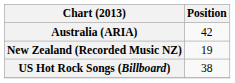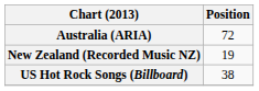 <table class="wikitable plainrowheaders sortable">
 <tr>
 <th scope="col">Chart (2013)</th>
 <th scope="col">Position</th>
 </tr>
 <tr>
 <th scope="row">Australia (ARIA)</th>
-<td align=center>42</td>
+<td align=center>72</td>
 </tr>
 <tr>
 <th scope="row">New Zealand (Recorded Music NZ)</th>
 <td align=center>19</td>
 </tr>
 <tr>
 <th scope="row">US Hot Rock Songs (<em>Billboard</em>)</th>
 <td align=center>38</td>
 </tr>
 <tr>
 </tr>
 </table>
